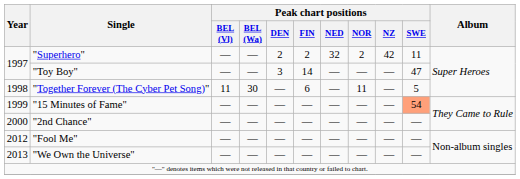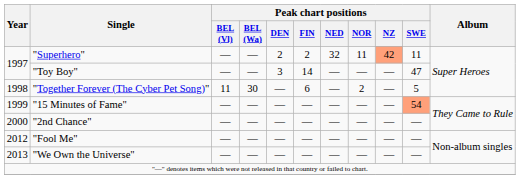 <table class="wikitable" style="text-align:center;">
 <tr>
 <th rowspan="2">Year</th>
 <th rowspan="2">Single</th>
 <th colspan="8">Peak chart positions</th>
 <th rowspan="2">Album</th>
 </tr>
 <tr style="font-size:smaller;">
 <th width="35"><a href='#'>BEL<br>(Vl)</a></th>
 <th width="35"><a href='#'>BEL<br>(Wa)</a></th>
 <th width="35"><a href='#'>DEN</a></th>
 <th width="35"><a href='#'>FIN</a></th>
 <th width="35"><a href='#'>NED</a></th>
 <th width="35"><a href='#'>NOR</a></th>
 <th width="35"><a href='#'>NZ</a></th>
 <th width="35"><a href='#'>SWE</a></th>
 </tr>
 <tr>
 <td rowspan=2>1997</td>
 <td align="left">"<a href='#'>Superhero</a>"</td>
 <td>—</td>
 <td>—</td>
 <td>2</td>
 <td>2</td>
 <td>32</td>
-<td>2</td>
-<td>42</td>
+<td>11</td>
+<td style="background: lightsalmon;">42</td>
 <td>11</td>
 <td align="left" rowspan="3"><em>Super Heroes</em></td>
 </tr>
 <tr>
 <td align="left">"Toy Boy"</td>
 <td>—</td>
 <td>—</td>
 <td>3</td>
 <td>14</td>
 <td>—</td>
 <td>—</td>
 <td>—</td>
 <td>47</td>
 </tr>
 <tr>
 <td>1998</td>
 <td align="left">"<a href='#'>Together Forever (The Cyber Pet Song)</a>"</td>
 <td>11</td>
 <td>30</td>
 <td>—</td>
 <td>6</td>
 <td>—</td>
-<td>11</td>
+<td>2</td>
 <td>—</td>
 <td>5</td>
 </tr>
 <tr>
 <td>1999</td>
 <td align="left">"15 Minutes of Fame"</td>
 <td>—</td>
 <td>—</td>
 <td>—</td>
 <td>—</td>
 <td>—</td>
 <td>—</td>
 <td>—</td>
 <td style="background: lightsalmon;">54</td>
 <td align="left" rowspan="2"><em>They Came to Rule</em></td>
 </tr>
 <tr>
 <td>2000</td>
 <td align="left">"2nd Chance"</td>
 <td>—</td>
 <td>—</td>
 <td>—</td>
 <td>—</td>
 <td>—</td>
 <td>—</td>
 <td>—</td>
 <td>—</td>
 </tr>
 <tr>
 <td>2012</td>
 <td align="left">"Fool Me"</td>
 <td>—</td>
 <td>—</td>
 <td>—</td>
 <td>—</td>
 <td>—</td>
 <td>—</td>
 <td>—</td>
 <td>—</td>
 <td align="left" rowspan="2">Non-album singles</td>
 </tr>
 <tr>
 <td>2013</td>
 <td align="left">"We Own the Universe"</td>
 <td>—</td>
 <td>—</td>
 <td>—</td>
 <td>—</td>
 <td>—</td>
 <td>—</td>
 <td>—</td>
 <td>—</td>
 </tr>
 <tr>
 <td colspan="15" style="font-size:8pt">"—" denotes items which were not released in that country or failed to chart.</td>
 </tr>
 <tr>
 </tr>
 </table>
